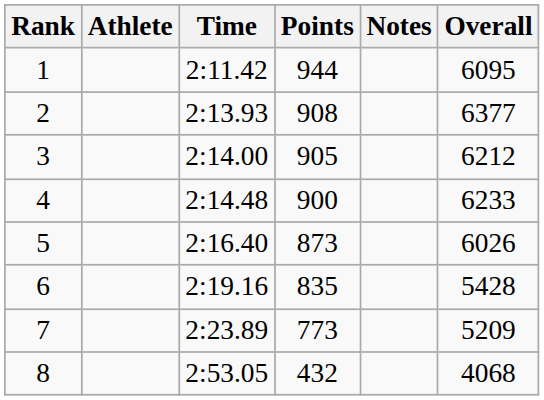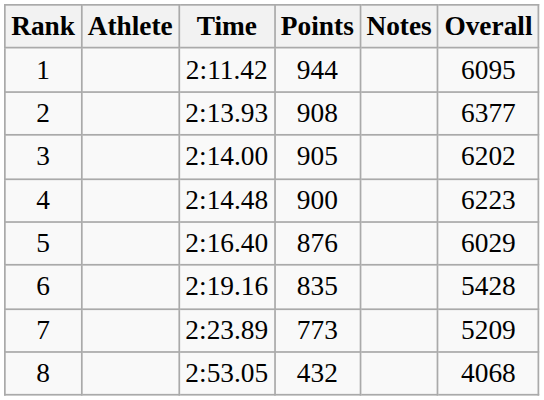 <table class="wikitable sortable" style="text-align:center">
 <tr>
 <th>Rank</th>
 <th>Athlete</th>
 <th>Time</th>
 <th>Points</th>
 <th>Notes</th>
 <th>Overall</th>
 </tr>
 <tr>
 <td>1</td>
 <td align="left"></td>
 <td>2:11.42</td>
 <td>944</td>
 <td></td>
 <td>6095</td>
 </tr>
 <tr>
 <td>2</td>
 <td align="left"></td>
 <td>2:13.93</td>
 <td>908</td>
 <td></td>
 <td>6377</td>
 </tr>
 <tr>
 <td>3</td>
 <td align="left"></td>
 <td>2:14.00</td>
 <td>905</td>
 <td></td>
-<td>6212</td>
+<td>6202</td>
 </tr>
 <tr>
 <td>4</td>
 <td align="left"></td>
 <td>2:14.48</td>
 <td>900</td>
 <td></td>
-<td>6233</td>
+<td>6223</td>
 </tr>
 <tr>
 <td>5</td>
 <td align="left"></td>
 <td>2:16.40</td>
-<td>873</td>
+<td>876</td>
 <td></td>
-<td>6026</td>
+<td>6029</td>
 </tr>
 <tr>
 <td>6</td>
 <td align="left"></td>
 <td>2:19.16</td>
 <td>835</td>
 <td></td>
 <td>5428</td>
 </tr>
 <tr>
 <td>7</td>
 <td align="left"></td>
 <td>2:23.89</td>
 <td>773</td>
 <td></td>
 <td>5209</td>
 </tr>
 <tr>
 <td>8</td>
 <td align="left"></td>
 <td>2:53.05</td>
 <td>432</td>
 <td></td>
 <td>4068</td>
 </tr>
 </table>
